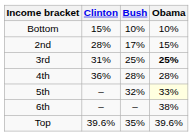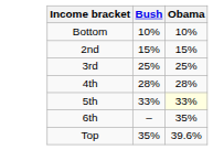 <table class="wikitable" align="right" style="margin-left:1em; text-align:center">
 <tr>
 <th>Income bracket</th>
-<th><a href='#'>Clinton</a></th>
 <th><a href='#'>Bush</a></th>
 <th>Obama</th>
 </tr>
 <tr>
 <td>Bottom</td>
-<td>15%</td>
 <td>10%</td>
 <td>10%</td>
 </tr>
 <tr>
 <td>2nd</td>
-<td>28%</td>
-<td>17%</td>
+<td>15%</td>
 <td>15%</td>
 </tr>
 <tr>
 <td>3rd</td>
-<td>31%</td>
 <td>25%</td>
-<td><strong>25%</strong></td>
+<td>25%</td>
 </tr>
 <tr>
 <td>4th</td>
-<td>36%</td>
 <td>28%</td>
 <td>28%</td>
 </tr>
 <tr>
 <td>5th</td>
-<td>–</td>
-<td>32%</td>
+<td>33%</td>
 <td style="background: lightyellow;">33%</td>
 </tr>
 <tr>
 <td>6th</td>
 <td>–</td>
-<td>–</td>
-<td>38%</td>
+<td>35%</td>
 </tr>
 <tr>
 <td>Top</td>
-<td>39.6%</td>
 <td>35%</td>
 <td>39.6%</td>
 </tr>
 </table>
